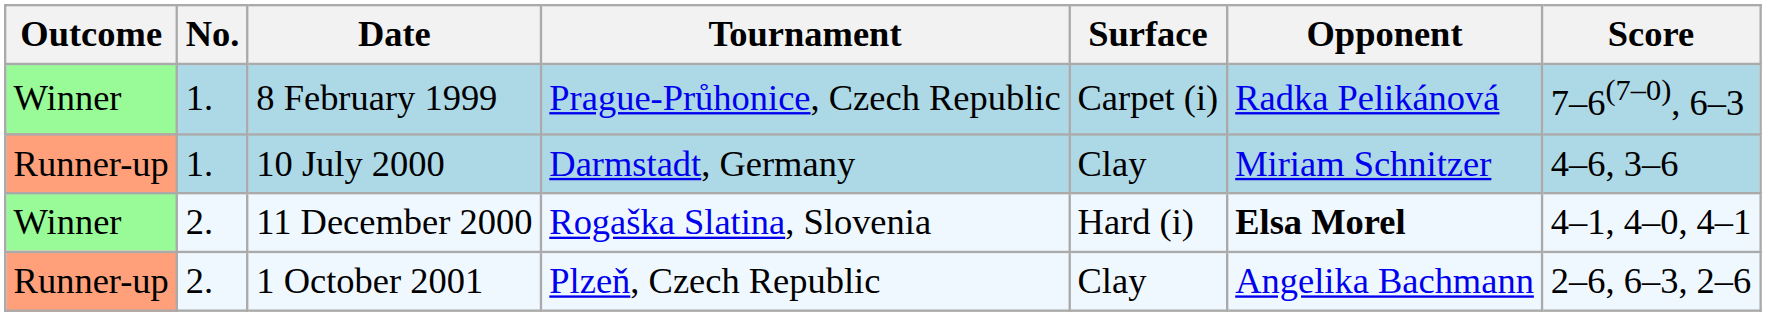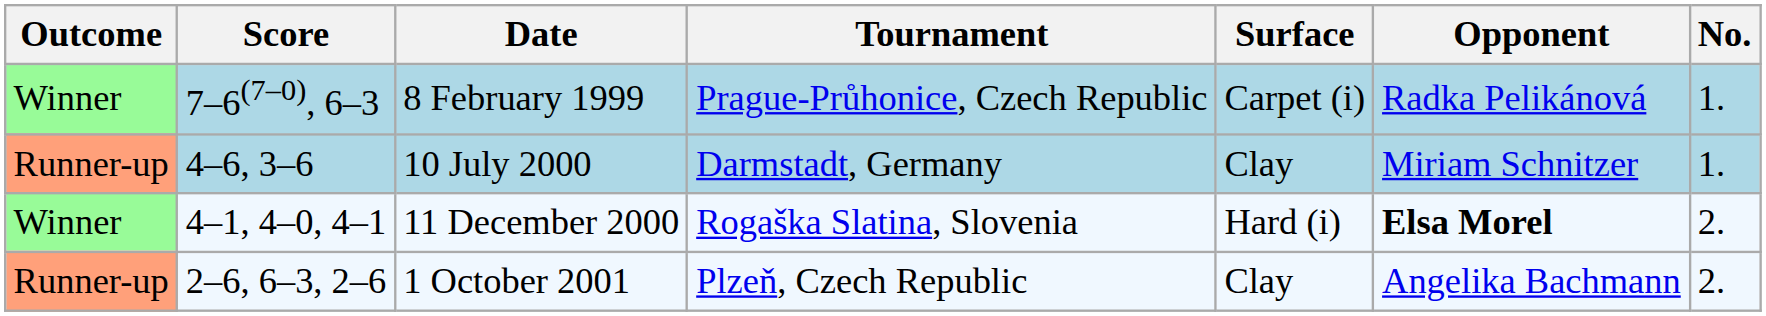 <table class="sortable wikitable" style=font-size:97%>
 <tr>
 <th>Outcome</th>
-<th>No.</th>
+<th>Score</th>
 <th>Date</th>
 <th>Tournament</th>
 <th>Surface</th>
 <th>Opponent</th>
-<th>Score</th>
+<th>No.</th>
 </tr>
 <tr style="background:lightblue;">
 <td style="background:#98fb98;">Winner</td>
-<td>1.</td>
+<td>7–6<sup>(7–0)</sup>, 6–3</td>
 <td>8 February 1999</td>
 <td><a href='#'>Prague-Průhonice</a>, Czech Republic</td>
 <td>Carpet (i)</td>
 <td> <a href='#'>Radka Pelikánová</a></td>
-<td>7–6<sup>(7–0)</sup>, 6–3</td>
+<td>1.</td>
 </tr>
 <tr style="background:lightblue;">
 <td style="background:#ffa07a;">Runner-up</td>
-<td>1.</td>
+<td>4–6, 3–6</td>
 <td>10 July 2000</td>
 <td><a href='#'>Darmstadt</a>, Germany</td>
 <td>Clay</td>
 <td> <a href='#'>Miriam Schnitzer</a></td>
-<td>4–6, 3–6</td>
+<td>1.</td>
 </tr>
 <tr style="background:#f0f8ff;">
 <td style="background:#98fb98;">Winner</td>
-<td>2.</td>
+<td>4–1, 4–0, 4–1</td>
 <td>11 December 2000</td>
 <td><a href='#'>Rogaška Slatina</a>, Slovenia</td>
 <td>Hard (i)</td>
 <td><strong> Elsa Morel</strong></td>
-<td>4–1, 4–0, 4–1</td>
+<td>2.</td>
 </tr>
 <tr style="background:#f0f8ff;">
 <td style="background:#ffa07a;">Runner-up</td>
-<td>2.</td>
+<td>2–6, 6–3, 2–6</td>
 <td>1 October 2001</td>
 <td><a href='#'>Plzeň</a>, Czech Republic</td>
 <td>Clay</td>
 <td> <a href='#'>Angelika Bachmann</a></td>
-<td>2–6, 6–3, 2–6</td>
+<td>2.</td>
 </tr>
 </table>
